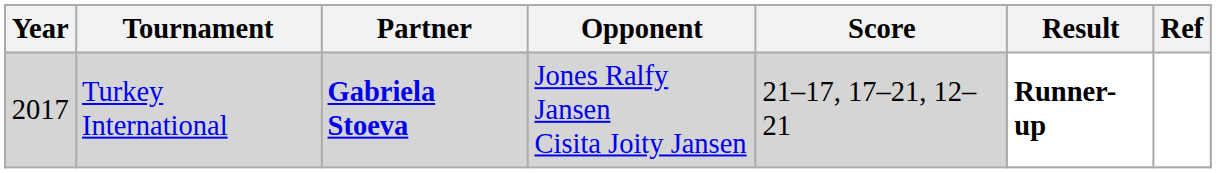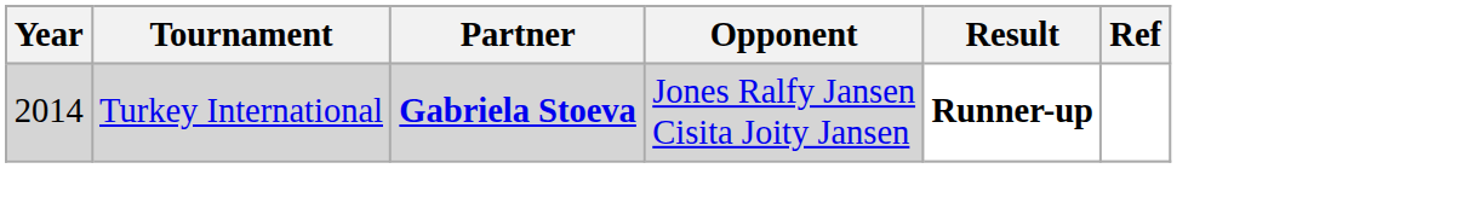 <table class="sortable wikitable" style="font-size: 90%">
 <tr>
 <th>Year</th>
 <th>Tournament</th>
 <th>Partner</th>
 <th>Opponent</th>
-<th>Score</th>
 <th>Result</th>
 <th>Ref</th>
 </tr>
 <tr style="background:#D5D5D5">
-<td align="center">2017</td>
+<td align="center">2014</td>
 <td align="left"><a href='#'>Turkey International</a></td>
 <td align="left"><strong> <a href='#'>Gabriela Stoeva</a></strong></td>
 <td align="left"> <a href='#'>Jones Ralfy Jansen</a><br> <a href='#'>Cisita Joity Jansen</a></td>
-<td align="left">21–17, 17–21, 12–21</td>
 <td style="text-align:left; background:white"> <strong>Runner-up</strong></td>
 <td style="text-align:center; background:white"></td>
 </tr>
 </table>
